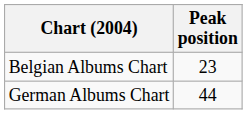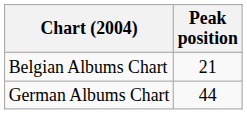 <table class="wikitable">
 <tr>
 <th align="left">Chart (2004)</th>
 <th align="left">Peak<br>position</th>
 </tr>
 <tr>
 <td align="left">Belgian Albums Chart</td>
-<td style="text-align:center;">23</td>
+<td style="text-align:center;">21</td>
 </tr>
 <tr>
 <td align="left">German Albums Chart</td>
 <td style="text-align:center;">44</td>
 </tr>
 </table>
